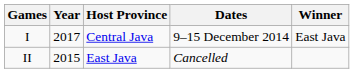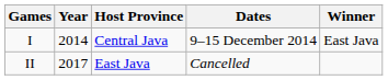 <table class="wikitable">
 <tr>
 <th>Games</th>
 <th>Year</th>
 <th>Host Province</th>
 <th>Dates</th>
 <th>Winner</th>
 </tr>
 <tr>
 <td align="center">I</td>
-<td>2017</td>
+<td>2014</td>
 <td><a href='#'>Central Java</a></td>
 <td>9–15 December 2014</td>
 <td>East Java</td>
 </tr>
 <tr>
 <td align="center">II</td>
-<td>2015</td>
+<td>2017</td>
 <td><a href='#'>East Java</a></td>
 <td><em>Cancelled</em></td>
 <td></td>
 </tr>
 </table>
